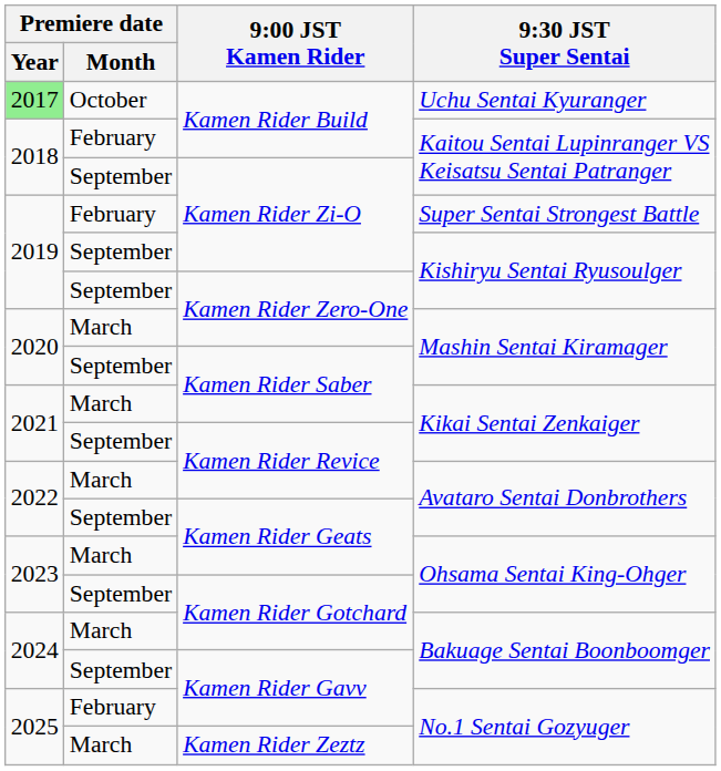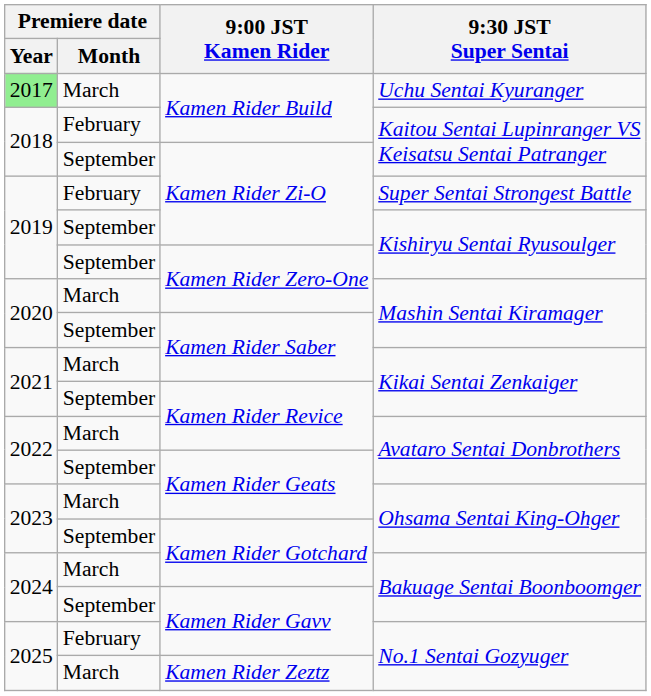 <table class="wikitable">
 <tr>
 <th colspan="2">Premiere date</th>
 <th rowspan="2">9:00 JST<br><a href='#'>Kamen Rider</a></th>
 <th rowspan="2">9:30 JST<br><a href='#'>Super Sentai</a></th>
 </tr>
 <tr>
 <th>Year</th>
 <th>Month</th>
 </tr>
 <tr>
 <td style="background: lightgreen;">2017</td>
-<td>October</td>
+<td>March</td>
 <td rowspan="2"><em><a href='#'>Kamen Rider Build</a></em></td>
 <td><em><a href='#'>Uchu Sentai Kyuranger</a></em></td>
 </tr>
 <tr>
 <td rowspan="2">2018</td>
 <td>February</td>
 <td rowspan="2"><em><a href='#'>Kaitou Sentai Lupinranger VS<br>Keisatsu Sentai Patranger</a></em></td>
 </tr>
 <tr>
 <td>September</td>
 <td rowspan="3"><em><a href='#'>Kamen Rider Zi-O</a></em></td>
 </tr>
 <tr>
 <td rowspan="3">2019</td>
 <td>February</td>
 <td rowspan="1"><em><a href='#'>Super Sentai Strongest Battle</a></em></td>
 </tr>
 <tr>
 <td>September</td>
 <td rowspan="2"><em><a href='#'>Kishiryu Sentai Ryusoulger</a></em></td>
 </tr>
 <tr>
 <td>September</td>
 <td rowspan="2"><em><a href='#'>Kamen Rider Zero-One</a></em></td>
 </tr>
 <tr>
 <td rowspan="2">2020</td>
 <td>March</td>
 <td rowspan="2"><em><a href='#'>Mashin Sentai Kiramager</a></em></td>
 </tr>
 <tr>
 <td>September</td>
 <td rowspan="2"><em><a href='#'>Kamen Rider Saber</a></em></td>
 </tr>
 <tr>
 <td rowspan="2">2021</td>
 <td>March</td>
 <td rowspan="2"><em><a href='#'>Kikai Sentai Zenkaiger</a></em></td>
 </tr>
 <tr>
 <td>September</td>
 <td rowspan="2"><em><a href='#'>Kamen Rider Revice</a></em></td>
 </tr>
 <tr>
 <td rowspan="2">2022</td>
 <td>March</td>
 <td rowspan="2"><em><a href='#'>Avataro Sentai Donbrothers</a></em></td>
 </tr>
 <tr>
 <td>September</td>
 <td rowspan="2"><em><a href='#'>Kamen Rider Geats</a></em></td>
 </tr>
 <tr>
 <td rowspan="2">2023</td>
 <td>March</td>
 <td rowspan="2"><em><a href='#'>Ohsama Sentai King-Ohger</a></em></td>
 </tr>
 <tr>
 <td>September</td>
 <td rowspan="2"><em><a href='#'>Kamen Rider Gotchard</a></em></td>
 </tr>
 <tr>
 <td rowspan="2">2024</td>
 <td>March</td>
 <td rowspan="2"><em><a href='#'>Bakuage Sentai Boonboomger</a></em></td>
 </tr>
 <tr>
 <td>September</td>
 <td rowspan="2"><em><a href='#'>Kamen Rider Gavv</a></em></td>
 </tr>
 <tr>
 <td rowspan="2">2025</td>
 <td>February</td>
 <td rowspan="2"><em><a href='#'>No.1 Sentai Gozyuger</a></em></td>
 </tr>
 <tr>
 <td rowspan="1">March</td>
 <td rowspan="1"><em><a href='#'>Kamen Rider Zeztz</a></em></td>
 </tr>
 </table>
